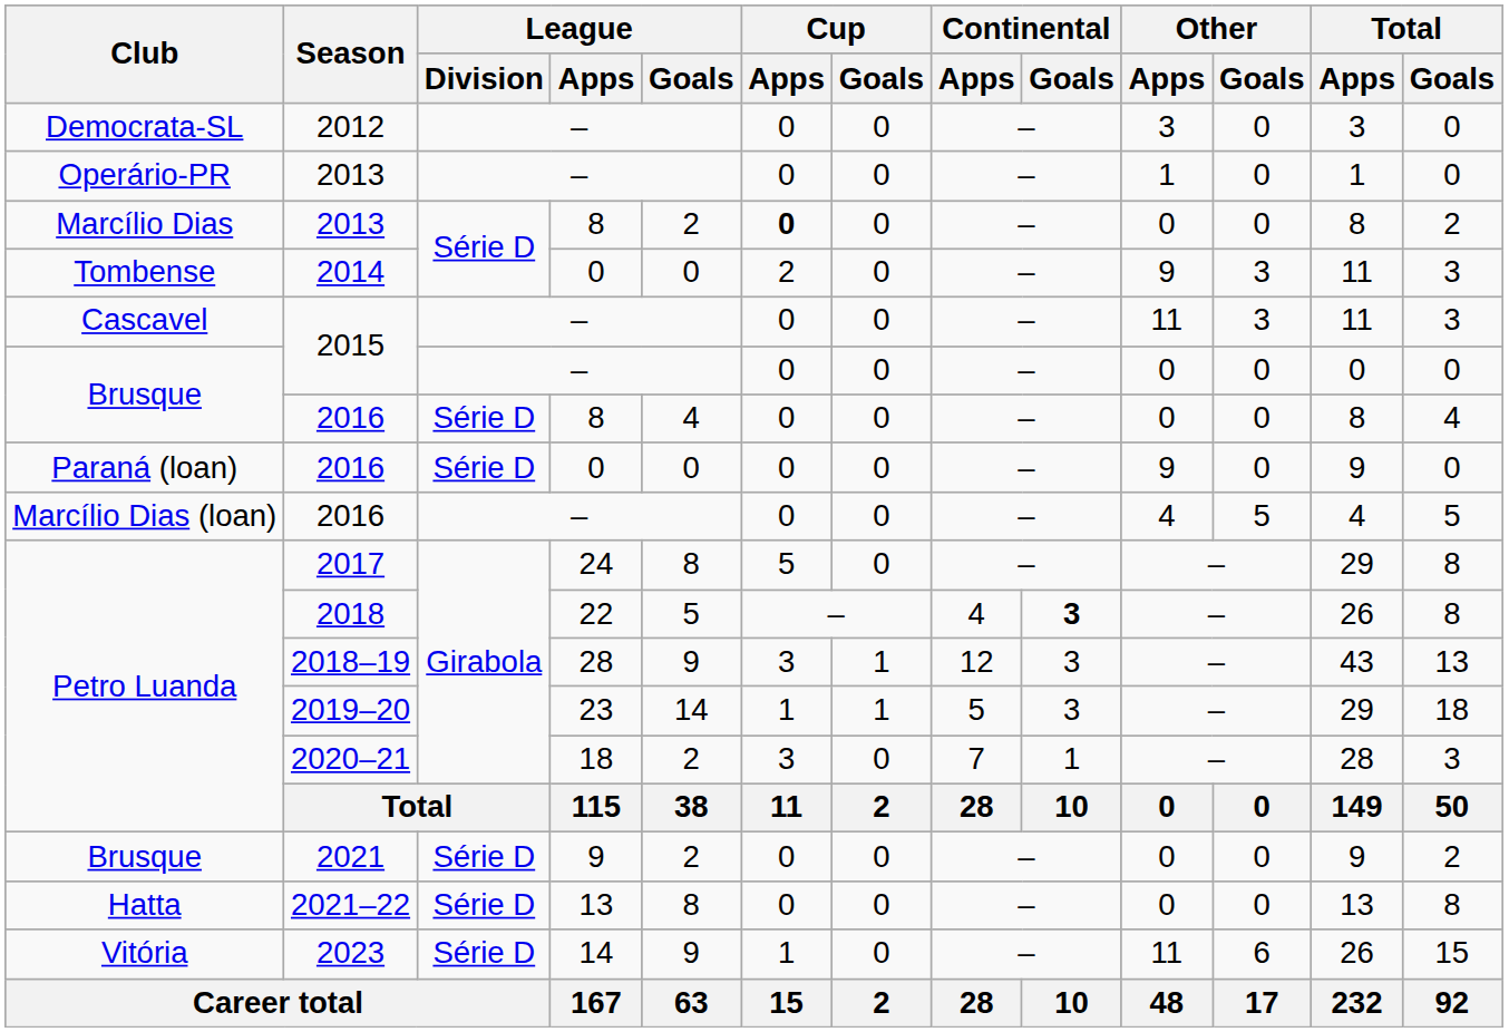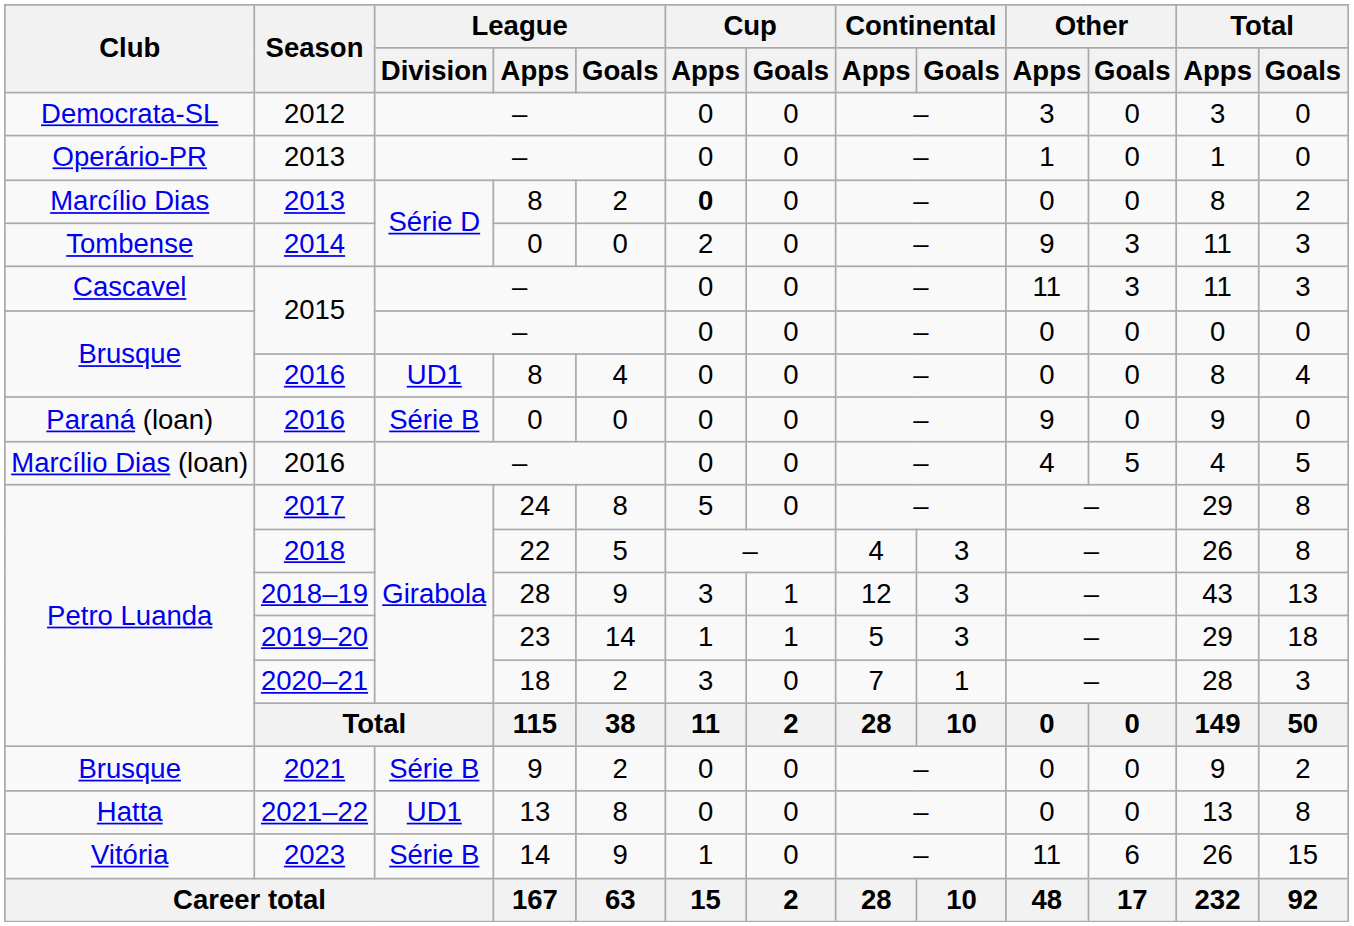 <table class="wikitable" style="text-align: center">
 <tr>
 <th rowspan="2">Club</th>
 <th rowspan="2">Season</th>
 <th colspan="3">League</th>
 <th colspan="2">Cup</th>
 <th colspan="2">Continental</th>
 <th colspan="2">Other</th>
 <th colspan="2">Total</th>
 </tr>
 <tr>
 <th>Division</th>
 <th>Apps</th>
 <th>Goals</th>
 <th>Apps</th>
 <th>Goals</th>
 <th>Apps</th>
 <th>Goals</th>
 <th>Apps</th>
 <th>Goals</th>
 <th>Apps</th>
 <th>Goals</th>
 </tr>
 <tr>
 <td><a href='#'>Democrata-SL</a></td>
 <td>2012</td>
 <td colspan="3">–</td>
 <td>0</td>
 <td>0</td>
 <td colspan="2">–</td>
 <td>3</td>
 <td>0</td>
 <td>3</td>
 <td>0</td>
 </tr>
 <tr>
 <td><a href='#'>Operário-PR</a></td>
 <td>2013</td>
 <td colspan="3">–</td>
 <td>0</td>
 <td>0</td>
 <td colspan="2">–</td>
 <td>1</td>
 <td>0</td>
 <td>1</td>
 <td>0</td>
 </tr>
 <tr>
 <td><a href='#'>Marcílio Dias</a></td>
 <td><a href='#'>2013</a></td>
 <td rowspan="2"><a href='#'>Série D</a></td>
 <td>8</td>
 <td>2</td>
 <td><strong>0</strong></td>
 <td>0</td>
 <td colspan="2">–</td>
 <td>0</td>
 <td>0</td>
 <td>8</td>
 <td>2</td>
 </tr>
 <tr>
 <td><a href='#'>Tombense</a></td>
 <td><a href='#'>2014</a></td>
 <td>0</td>
 <td>0</td>
 <td>2</td>
 <td>0</td>
 <td colspan="2">–</td>
 <td>9</td>
 <td>3</td>
 <td>11</td>
 <td>3</td>
 </tr>
 <tr>
 <td><a href='#'>Cascavel</a></td>
 <td rowspan="2">2015</td>
 <td colspan="3">–</td>
 <td>0</td>
 <td>0</td>
 <td colspan="2">–</td>
 <td>11</td>
 <td>3</td>
 <td>11</td>
 <td>3</td>
 </tr>
 <tr>
 <td rowspan="2"><a href='#'>Brusque</a></td>
 <td colspan="3">–</td>
 <td>0</td>
 <td>0</td>
 <td colspan="2">–</td>
 <td>0</td>
 <td>0</td>
 <td>0</td>
 <td>0</td>
 </tr>
 <tr>
 <td><a href='#'>2016</a></td>
-<td><a href='#'>Série D</a></td>
+<td><a href='#'>UD1</a></td>
 <td>8</td>
 <td>4</td>
 <td>0</td>
 <td>0</td>
 <td colspan="2">–</td>
 <td>0</td>
 <td>0</td>
 <td>8</td>
 <td>4</td>
 </tr>
 <tr>
 <td><a href='#'>Paraná</a> (loan)</td>
 <td><a href='#'>2016</a></td>
-<td><a href='#'>Série D</a></td>
+<td><a href='#'>Série B</a></td>
 <td>0</td>
 <td>0</td>
 <td>0</td>
 <td>0</td>
 <td colspan="2">–</td>
 <td>9</td>
 <td>0</td>
 <td>9</td>
 <td>0</td>
 </tr>
 <tr>
 <td><a href='#'>Marcílio Dias</a> (loan)</td>
 <td>2016</td>
 <td colspan="3">–</td>
 <td>0</td>
 <td>0</td>
 <td colspan="2">–</td>
 <td>4</td>
 <td>5</td>
 <td>4</td>
 <td>5</td>
 </tr>
 <tr>
 <td rowspan="6"><a href='#'>Petro Luanda</a></td>
 <td><a href='#'>2017</a></td>
 <td rowspan="5"><a href='#'>Girabola</a></td>
 <td>24</td>
 <td>8</td>
 <td>5</td>
 <td>0</td>
 <td colspan="2">–</td>
 <td colspan="2">–</td>
 <td>29</td>
 <td>8</td>
 </tr>
 <tr>
 <td><a href='#'>2018</a></td>
 <td>22</td>
 <td>5</td>
 <td colspan="2">–</td>
 <td>4</td>
-<td><strong>3</strong></td>
+<td>3</td>
 <td colspan="2">–</td>
 <td>26</td>
 <td>8</td>
 </tr>
 <tr>
 <td><a href='#'>2018–19</a></td>
 <td>28</td>
 <td>9</td>
 <td>3</td>
 <td>1</td>
 <td>12</td>
 <td>3</td>
 <td colspan="2">–</td>
 <td>43</td>
 <td>13</td>
 </tr>
 <tr>
 <td><a href='#'>2019–20</a></td>
 <td>23</td>
 <td>14</td>
 <td>1</td>
 <td>1</td>
 <td>5</td>
 <td>3</td>
 <td colspan="2">–</td>
 <td>29</td>
 <td>18</td>
 </tr>
 <tr>
 <td><a href='#'>2020–21</a></td>
 <td>18</td>
 <td>2</td>
 <td>3</td>
 <td>0</td>
 <td>7</td>
 <td>1</td>
 <td colspan="2">–</td>
 <td>28</td>
 <td>3</td>
 </tr>
 <tr>
 <th colspan="2"><strong>Total</strong></th>
 <th>115</th>
 <th>38</th>
 <th>11</th>
 <th>2</th>
 <th>28</th>
 <th>10</th>
 <th>0</th>
 <th>0</th>
 <th>149</th>
 <th>50</th>
 </tr>
 <tr>
 <td><a href='#'>Brusque</a></td>
 <td><a href='#'>2021</a></td>
-<td><a href='#'>Série D</a></td>
+<td><a href='#'>Série B</a></td>
 <td>9</td>
 <td>2</td>
 <td>0</td>
 <td>0</td>
 <td colspan="2">–</td>
 <td>0</td>
 <td>0</td>
 <td>9</td>
 <td>2</td>
 </tr>
 <tr>
 <td><a href='#'>Hatta</a></td>
 <td><a href='#'>2021–22</a></td>
-<td><a href='#'>Série D</a></td>
+<td><a href='#'>UD1</a></td>
 <td>13</td>
 <td>8</td>
 <td>0</td>
 <td>0</td>
 <td colspan="2">–</td>
 <td>0</td>
 <td>0</td>
 <td>13</td>
 <td>8</td>
 </tr>
 <tr>
 <td><a href='#'>Vitória</a></td>
 <td><a href='#'>2023</a></td>
-<td><a href='#'>Série D</a></td>
+<td><a href='#'>Série B</a></td>
 <td>14</td>
 <td>9</td>
 <td>1</td>
 <td>0</td>
 <td colspan="2">–</td>
 <td>11</td>
 <td>6</td>
 <td>26</td>
 <td>15</td>
 </tr>
 <tr>
 <th colspan="3"><strong>Career total</strong></th>
 <th>167</th>
 <th>63</th>
 <th>15</th>
 <th>2</th>
 <th>28</th>
 <th>10</th>
 <th>48</th>
 <th>17</th>
 <th>232</th>
 <th>92</th>
 </tr>
 </table>
